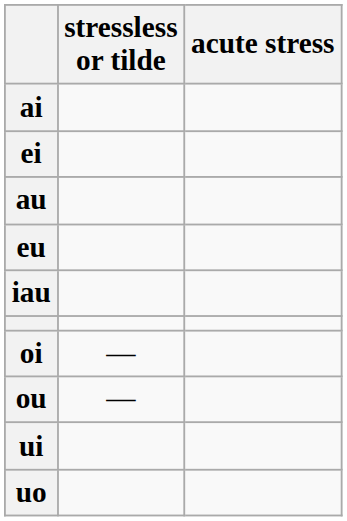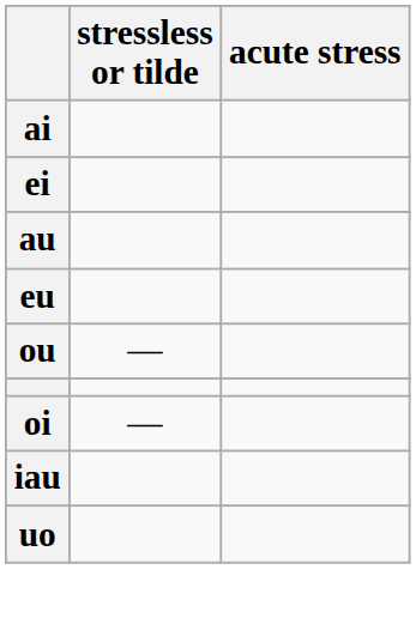 <table class=wikitable style="text-align:center;">
 <tr>
 <th> </th>
 <th>stressless<br>or tilde</th>
 <th>acute stress</th>
 </tr>
 <tr>
 <th>ai</th>
 <td></td>
 <td></td>
 </tr>
 <tr>
 <th>ei</th>
 <td></td>
 <td></td>
 </tr>
 <tr>
 <th>au</th>
 <td></td>
 <td></td>
 </tr>
 <tr>
 <th>eu</th>
 <td></td>
 <td></td>
 </tr>
 <tr>
-<th>iau</th>
-<td></td>
+<th>ou</th>
+<td>—</td>
 <td></td>
 </tr>
 <tr>
 <th></th>
 <td></td>
 <td></td>
 </tr>
 <tr>
 <th>oi</th>
 <td>—</td>
 <td></td>
 </tr>
 <tr>
-<th>ou</th>
-<td>—</td>
-<td></td>
-</tr>
-<tr>
-<th>ui</th>
+<th>iau</th>
 <td></td>
 <td></td>
 </tr>
 <tr>
 <th>uo</th>
 <td></td>
 <td></td>
 </tr>
 </table>
